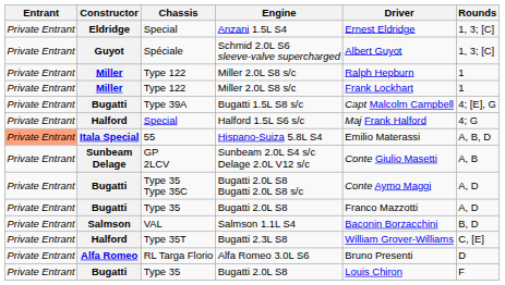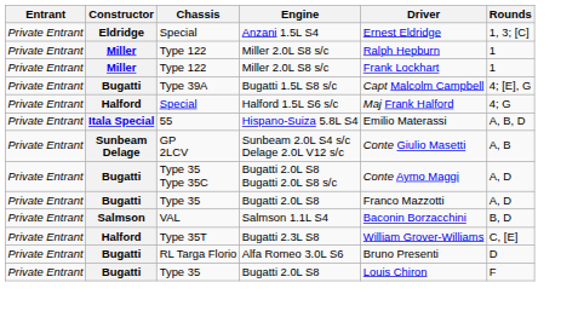 <table class="wikitable" style="font-size: 85%">
 <tr>
 <th>Entrant</th>
 <th>Constructor</th>
 <th>Chassis</th>
 <th>Engine</th>
 <th>Driver</th>
 <th>Rounds</th>
 </tr>
 <tr>
 <td><em>Private Entrant</em></td>
 <th>Eldridge</th>
 <td>Special</td>
 <td><a href='#'>Anzani</a> 1.5L S4</td>
 <td> <a href='#'>Ernest Eldridge</a></td>
-<td>1, 3; [C]</td>
-</tr>
-<tr>
-<td><em>Private Entrant</em></td>
-<th>Guyot</th>
-<td>Spéciale</td>
-<td>Schmid 2.0L S6<br><em>sleeve-valve supercharged</em></td>
-<td> <a href='#'>Albert Guyot</a></td>
 <td>1, 3; [C]</td>
 </tr>
 <tr>
 <td><em>Private Entrant</em></td>
 <th><a href='#'>Miller</a></th>
 <td>Type 122</td>
 <td>Miller 2.0L S8 s/c</td>
 <td> <a href='#'>Ralph Hepburn</a></td>
 <td>1</td>
 </tr>
 <tr>
 <td><em>Private Entrant</em></td>
 <th><a href='#'>Miller</a></th>
 <td>Type 122</td>
 <td>Miller 2.0L S8 s/c</td>
 <td> <a href='#'>Frank Lockhart</a></td>
 <td>1</td>
 </tr>
 <tr>
 <td><em>Private Entrant</em></td>
 <th>Bugatti</th>
 <td>Type 39A</td>
 <td>Bugatti 1.5L S8 s/c</td>
 <td> <em>Capt</em> <a href='#'>Malcolm Campbell</a></td>
 <td>4; [E], G</td>
 </tr>
 <tr>
 <td><em>Private Entrant</em></td>
 <th>Halford</th>
 <td><a href='#'>Special</a></td>
 <td>Halford 1.5L S6 s/c</td>
 <td> <em>Maj</em> <a href='#'>Frank Halford</a></td>
 <td>4; G</td>
 </tr>
 <tr>
-<td style="background: lightsalmon;"><em>Private Entrant</em></td>
+<td><em>Private Entrant</em></td>
 <th><a href='#'>Itala Special</a></th>
 <td>55</td>
 <td><a href='#'>Hispano-Suiza</a> 5.8L S4</td>
 <td> Emilio Materassi</td>
 <td>A, B, D</td>
 </tr>
 <tr>
 <td><em>Private Entrant</em></td>
 <th>Sunbeam<br>Delage</th>
 <td>GP<br>2LCV</td>
 <td>Sunbeam 2.0L S4 s/c<br>Delage 2.0L V12 s/c</td>
 <td> <em>Conte</em> <a href='#'>Giulio Masetti</a></td>
 <td>A, B</td>
 </tr>
 <tr>
 <td><em>Private Entrant</em></td>
 <th>Bugatti</th>
 <td>Type 35<br>Type 35C</td>
 <td>Bugatti 2.0L S8<br>Bugatti 2.0L S8 s/c</td>
 <td> <em>Conte</em> <a href='#'>Aymo Maggi</a></td>
 <td>A, D</td>
 </tr>
 <tr>
 <td><em>Private Entrant</em></td>
 <th>Bugatti</th>
 <td>Type 35</td>
 <td>Bugatti 2.0L S8</td>
 <td> Franco Mazzotti</td>
 <td>A, D</td>
 </tr>
 <tr>
 <td><em>Private Entrant</em></td>
 <th>Salmson</th>
 <td>VAL</td>
 <td>Salmson 1.1L S4</td>
 <td> <a href='#'>Baconin Borzacchini</a></td>
 <td>B, D</td>
 </tr>
 <tr>
 <td><em>Private Entrant</em></td>
 <th>Halford</th>
 <td>Type 35T</td>
 <td>Bugatti 2.3L S8</td>
 <td> <a href='#'>William Grover-Williams</a></td>
 <td>C, [E]</td>
 </tr>
 <tr>
 <td><em>Private Entrant</em></td>
-<th><a href='#'>Alfa Romeo</a></th>
+<th>Bugatti</th>
 <td>RL Targa Florio</td>
 <td>Alfa Romeo 3.0L S6</td>
 <td> Bruno Presenti</td>
 <td>D</td>
 </tr>
 <tr>
 <td><em>Private Entrant</em></td>
 <th>Bugatti</th>
 <td>Type 35</td>
 <td>Bugatti 2.0L S8</td>
 <td>  <a href='#'>Louis Chiron</a></td>
 <td>F</td>
 </tr>
 </table>
